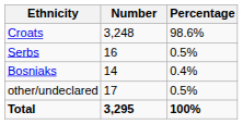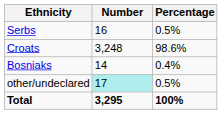 <table class="wikitable">
 <tr>
 <th width="100px">Ethnicity</th>
 <th width="80px">Number</th>
 <th width="80px">Percentage</th>
 </tr>
 <tr>
+<td><a href='#'>Serbs</a></td>
+<td>16</td>
+<td>0.5%</td>
+</tr>
+<tr>
 <td><a href='#'>Croats</a></td>
 <td>3,248</td>
 <td>98.6%</td>
-</tr>
-<tr>
-<td><a href='#'>Serbs</a></td>
-<td>16</td>
-<td>0.5%</td>
 </tr>
 <tr>
 <td><a href='#'>Bosniaks</a></td>
 <td>14</td>
 <td>0.4%</td>
 </tr>
 <tr>
 <td>other/undeclared</td>
-<td>17</td>
+<td style="background: paleturquoise;">17</td>
 <td>0.5%</td>
 </tr>
 <tr>
 <td><strong>Total</strong></td>
 <td><strong>3,295</strong></td>
 <td><strong>100%</strong></td>
 </tr>
 </table>
